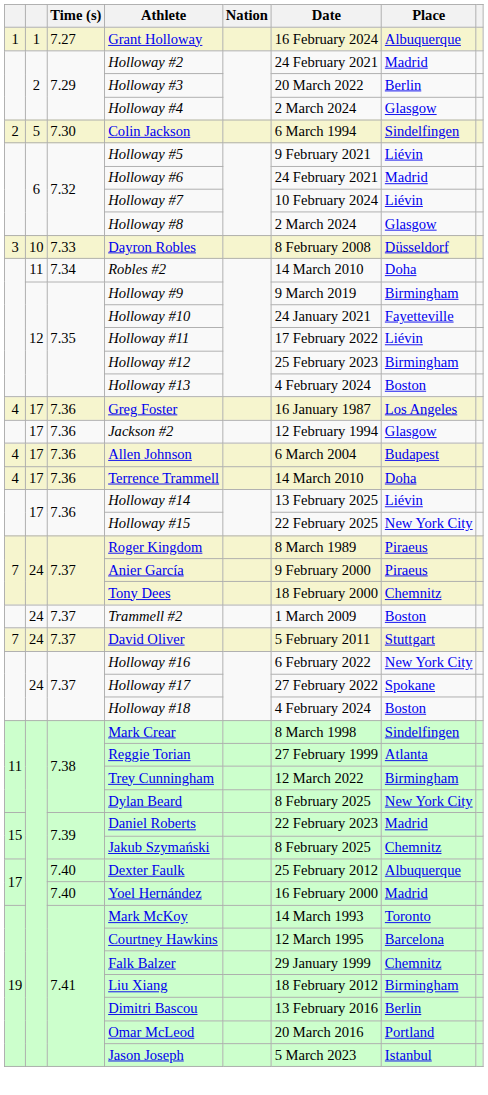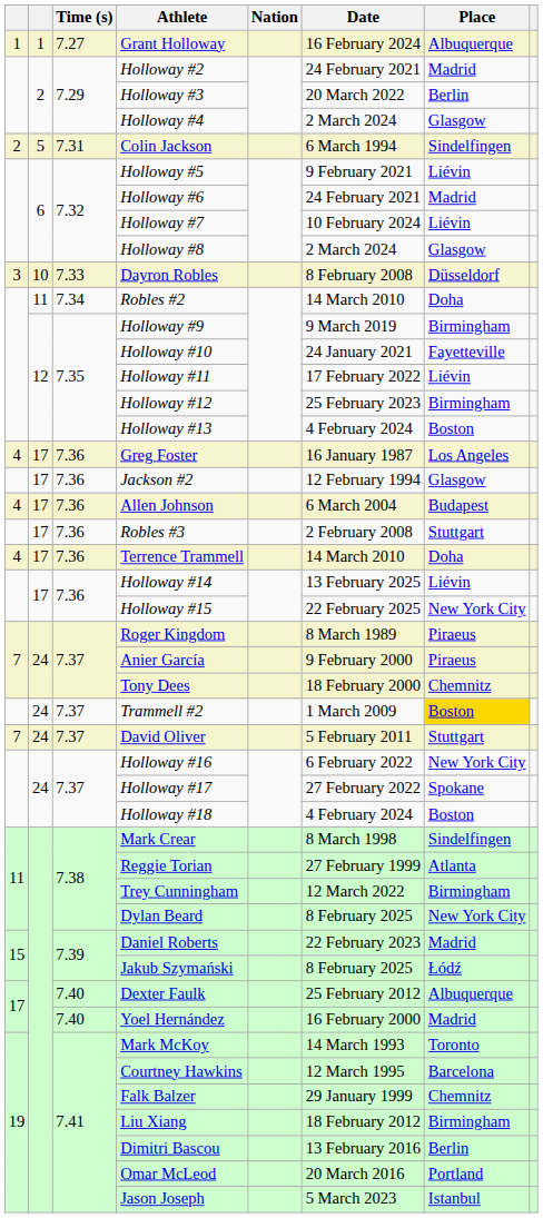 <table class="wikitable sortable">
 <tr>
 <th></th>
 <th></th>
 <th>Time (s)</th>
 <th>Athlete</th>
 <th>Nation</th>
 <th>Date</th>
 <th>Place</th>
 <th class="unsortable"></th>
 </tr>
 <tr bgcolor="#f6F5CE">
 <td align="center">1</td>
 <td align="center">1</td>
 <td>7.27 </td>
 <td><a href='#'>Grant Holloway</a></td>
 <td></td>
 <td>16 February 2024</td>
 <td><a href='#'>Albuquerque</a></td>
 <td></td>
 </tr>
 <tr>
 <td rowspan="3" align="center"></td>
 <td rowspan="3" align="center">2</td>
 <td rowspan="3">7.29</td>
 <td><em>Holloway #2</em></td>
 <td rowspan="3"></td>
 <td>24 February 2021</td>
 <td><a href='#'>Madrid</a></td>
 <td></td>
 </tr>
 <tr>
 <td><em>Holloway #3</em></td>
 <td>20 March 2022</td>
 <td><a href='#'>Berlin</a></td>
 <td></td>
 </tr>
 <tr>
 <td><em>Holloway #4</em></td>
 <td>2 March 2024</td>
 <td><a href='#'>Glasgow</a></td>
 <td></td>
 </tr>
 <tr bgcolor="#f6F5CE">
 <td align="center">2</td>
 <td align="center">5</td>
-<td>7.30</td>
+<td>7.31</td>
 <td><a href='#'>Colin Jackson</a></td>
 <td></td>
 <td>6 March 1994</td>
 <td><a href='#'>Sindelfingen</a></td>
 <td></td>
 </tr>
 <tr>
 <td rowspan="4"></td>
 <td rowspan="4" align="center">6</td>
 <td rowspan="4">7.32</td>
 <td><em>Holloway #5</em></td>
 <td rowspan="4"></td>
 <td>9 February 2021</td>
 <td><a href='#'>Liévin</a></td>
 <td></td>
 </tr>
 <tr>
 <td><em>Holloway #6</em></td>
 <td>24 February 2021</td>
 <td><a href='#'>Madrid</a></td>
 <td></td>
 </tr>
 <tr>
 <td><em>Holloway #7</em></td>
 <td>10 February 2024</td>
 <td><a href='#'>Liévin</a></td>
 <td></td>
 </tr>
 <tr>
 <td><em>Holloway #8</em></td>
 <td>2 March 2024</td>
 <td><a href='#'>Glasgow</a></td>
 <td></td>
 </tr>
 <tr bgcolor="#f6F5CE">
 <td align="center">3</td>
 <td align="center">10</td>
 <td>7.33</td>
 <td><a href='#'>Dayron Robles</a></td>
 <td></td>
 <td>8 February 2008</td>
 <td><a href='#'>Düsseldorf</a></td>
 <td></td>
 </tr>
 <tr>
 <td rowspan="6"></td>
 <td align="center">11</td>
 <td>7.34</td>
 <td><em>Robles #2</em></td>
 <td rowspan="6"></td>
 <td>14 March 2010</td>
 <td><a href='#'>Doha</a></td>
 <td></td>
 </tr>
 <tr>
 <td rowspan="5" align="center">12</td>
 <td rowspan="5">7.35</td>
 <td><em>Holloway #9</em></td>
 <td>9 March 2019</td>
 <td><a href='#'>Birmingham</a></td>
 <td></td>
 </tr>
 <tr>
 <td><em>Holloway #10</em></td>
 <td>24 January 2021</td>
 <td><a href='#'>Fayetteville</a></td>
 <td></td>
 </tr>
 <tr>
 <td><em>Holloway #11</em></td>
 <td>17 February 2022</td>
 <td><a href='#'>Liévin</a></td>
 <td></td>
 </tr>
 <tr>
 <td><em>Holloway #12</em></td>
 <td>25 February 2023</td>
 <td><a href='#'>Birmingham</a></td>
 <td></td>
 </tr>
 <tr>
 <td><em>Holloway #13</em></td>
 <td>4 February 2024</td>
 <td><a href='#'>Boston</a></td>
 <td></td>
 </tr>
 <tr bgcolor="#f6F5CE">
 <td align="center">4</td>
 <td align="center">17</td>
 <td>7.36</td>
 <td><a href='#'>Greg Foster</a></td>
 <td></td>
 <td>16 January 1987</td>
 <td><a href='#'>Los Angeles</a></td>
 <td></td>
 </tr>
 <tr>
 <td></td>
 <td align="center">17</td>
 <td>7.36</td>
 <td><em>Jackson #2</em></td>
 <td></td>
 <td>12 February 1994</td>
 <td><a href='#'>Glasgow</a></td>
 <td></td>
 </tr>
 <tr bgcolor="#f6F5CE">
 <td align="center">4</td>
 <td align="center">17</td>
 <td>7.36</td>
 <td><a href='#'>Allen Johnson</a></td>
 <td></td>
 <td>6 March 2004</td>
 <td><a href='#'>Budapest</a></td>
 <td></td>
 </tr>
+<tr>
+<td></td>
+<td align="center">17</td>
+<td>7.36</td>
+<td><em>Robles #3</em></td>
+<td></td>
+<td>2 February 2008</td>
+<td><a href='#'>Stuttgart</a></td>
+<td></td>
+</tr>
 <tr bgcolor="#f6F5CE">
 <td align="center">4</td>
 <td align="center">17</td>
 <td>7.36</td>
 <td><a href='#'>Terrence Trammell</a></td>
 <td></td>
 <td>14 March 2010</td>
 <td><a href='#'>Doha</a></td>
 <td></td>
 </tr>
 <tr>
 <td rowspan=2></td>
 <td rowspan=2 align=center>17</td>
 <td rowspan=2>7.36</td>
 <td><em>Holloway #14</em></td>
 <td rowspan=2></td>
 <td>13 February 2025</td>
 <td><a href='#'>Liévin</a></td>
 <td></td>
 </tr>
 <tr>
 <td><em>Holloway #15</em></td>
 <td>22 February 2025</td>
 <td><a href='#'>New York City</a></td>
 <td></td>
 </tr>
 <tr bgcolor="#f6F5CE">
 <td rowspan="3" align="center">7</td>
 <td rowspan="3" align="center">24</td>
 <td rowspan="3">7.37</td>
 <td><a href='#'>Roger Kingdom</a></td>
 <td></td>
 <td>8 March 1989</td>
 <td><a href='#'>Piraeus</a></td>
 <td></td>
 </tr>
 <tr bgcolor="#f6F5CE">
 <td><a href='#'>Anier García</a></td>
 <td></td>
 <td>9 February 2000</td>
 <td><a href='#'>Piraeus</a></td>
 <td></td>
 </tr>
 <tr bgcolor="#f6F5CE">
 <td><a href='#'>Tony Dees</a></td>
 <td></td>
 <td>18 February 2000</td>
 <td><a href='#'>Chemnitz</a></td>
 <td></td>
 </tr>
 <tr>
 <td></td>
 <td align=center>24</td>
 <td>7.37</td>
 <td><em>Trammell #2</em></td>
 <td></td>
 <td>1 March 2009</td>
-<td><a href='#'>Boston</a></td>
+<td style="background: gold;"><a href='#'>Boston</a></td>
 <td></td>
 </tr>
 <tr bgcolor="#f6F5CE">
 <td align=center>7</td>
 <td align=center>24</td>
 <td>7.37</td>
 <td><a href='#'>David Oliver</a></td>
 <td></td>
 <td>5 February 2011</td>
 <td><a href='#'>Stuttgart</a></td>
 <td></td>
 </tr>
 <tr>
 <td rowspan=3></td>
 <td rowspan=3 align=center>24</td>
 <td rowspan="3">7.37</td>
 <td><em>Holloway #16</em></td>
 <td rowspan=3></td>
 <td>6 February 2022</td>
 <td><a href='#'>New York City</a></td>
 <td></td>
 </tr>
 <tr>
 <td><em>Holloway #17</em></td>
 <td>27 February 2022</td>
 <td><a href='#'>Spokane</a></td>
 <td></td>
 </tr>
 <tr>
 <td><em>Holloway #18</em></td>
 <td>4 February 2024</td>
 <td><a href='#'>Boston</a></td>
 <td></td>
 </tr>
 <tr bgcolor="#CCFFCC">
 <td rowspan="4" align="center">11</td>
 <td rowspan="15"></td>
 <td rowspan="4">7.38</td>
 <td><a href='#'>Mark Crear</a></td>
 <td></td>
 <td>8 March 1998</td>
 <td><a href='#'>Sindelfingen</a></td>
 <td></td>
 </tr>
 <tr bgcolor="#CCFFCC">
 <td><a href='#'>Reggie Torian</a></td>
 <td></td>
 <td>27 February 1999</td>
 <td><a href='#'>Atlanta</a></td>
 <td></td>
 </tr>
 <tr bgcolor="#CCFFCC">
 <td><a href='#'>Trey Cunningham</a></td>
 <td></td>
 <td>12 March 2022</td>
 <td><a href='#'>Birmingham</a></td>
 <td></td>
 </tr>
 <tr bgcolor="#CCFFCC">
 <td><a href='#'>Dylan Beard</a></td>
 <td></td>
 <td>8 February 2025</td>
 <td><a href='#'>New York City</a></td>
 <td></td>
 </tr>
 <tr bgcolor="#CCFFCC">
 <td rowspan="2" align="center">15</td>
 <td rowspan="2">7.39</td>
 <td><a href='#'>Daniel Roberts</a></td>
 <td></td>
 <td>22 February 2023</td>
 <td><a href='#'>Madrid</a></td>
 <td></td>
 </tr>
 <tr bgcolor="#CCFFCC">
 <td><a href='#'>Jakub Szymański</a></td>
 <td></td>
 <td>8 February 2025</td>
-<td><a href='#'>Chemnitz</a></td>
+<td><a href='#'>Łódź</a></td>
 <td></td>
 </tr>
 <tr bgcolor="#CCFFCC">
 <td rowspan="2" align="center">17</td>
 <td>7.40 </td>
 <td><a href='#'>Dexter Faulk</a></td>
 <td></td>
 <td>25 February 2012</td>
 <td><a href='#'>Albuquerque</a></td>
 <td></td>
 </tr>
 <tr bgcolor=#CCFFCC>
 <td>7.40</td>
 <td><a href='#'>Yoel Hernández</a></td>
 <td></td>
 <td>16 February 2000</td>
 <td><a href='#'>Madrid</a></td>
 <td></td>
 </tr>
 <tr bgcolor=#CCFFCC>
 <td rowspan="7" align="center">19</td>
 <td rowspan="7">7.41</td>
 <td><a href='#'>Mark McKoy</a></td>
 <td></td>
 <td>14 March 1993</td>
 <td><a href='#'>Toronto</a></td>
 <td></td>
 </tr>
 <tr bgcolor=#CCFFCC>
 <td><a href='#'>Courtney Hawkins</a></td>
 <td></td>
 <td>12 March 1995</td>
 <td><a href='#'>Barcelona</a></td>
 <td></td>
 </tr>
 <tr bgcolor=#CCFFCC>
 <td><a href='#'>Falk Balzer</a></td>
 <td></td>
 <td>29 January 1999</td>
 <td><a href='#'>Chemnitz</a></td>
 <td></td>
 </tr>
 <tr bgcolor=#CCFFCC>
 <td><a href='#'>Liu Xiang</a></td>
 <td></td>
 <td>18 February 2012</td>
 <td><a href='#'>Birmingham</a></td>
 <td></td>
 </tr>
 <tr bgcolor=#CCFFCC>
 <td><a href='#'>Dimitri Bascou</a></td>
 <td></td>
 <td>13 February 2016</td>
 <td><a href='#'>Berlin</a></td>
 <td></td>
 </tr>
 <tr bgcolor=#CCFFCC>
 <td><a href='#'>Omar McLeod</a></td>
 <td></td>
 <td>20 March 2016</td>
 <td><a href='#'>Portland</a></td>
 <td></td>
 </tr>
 <tr bgcolor=#CCFFCC>
 <td><a href='#'>Jason Joseph</a></td>
 <td></td>
 <td>5 March 2023</td>
 <td><a href='#'>Istanbul</a></td>
 <td></td>
 </tr>
 </table>
